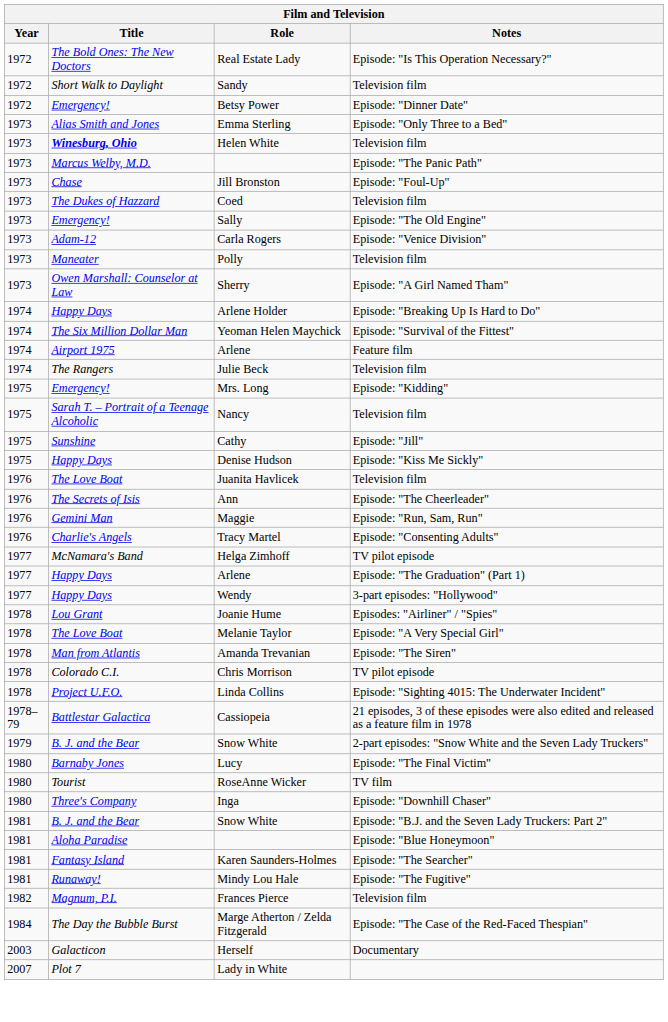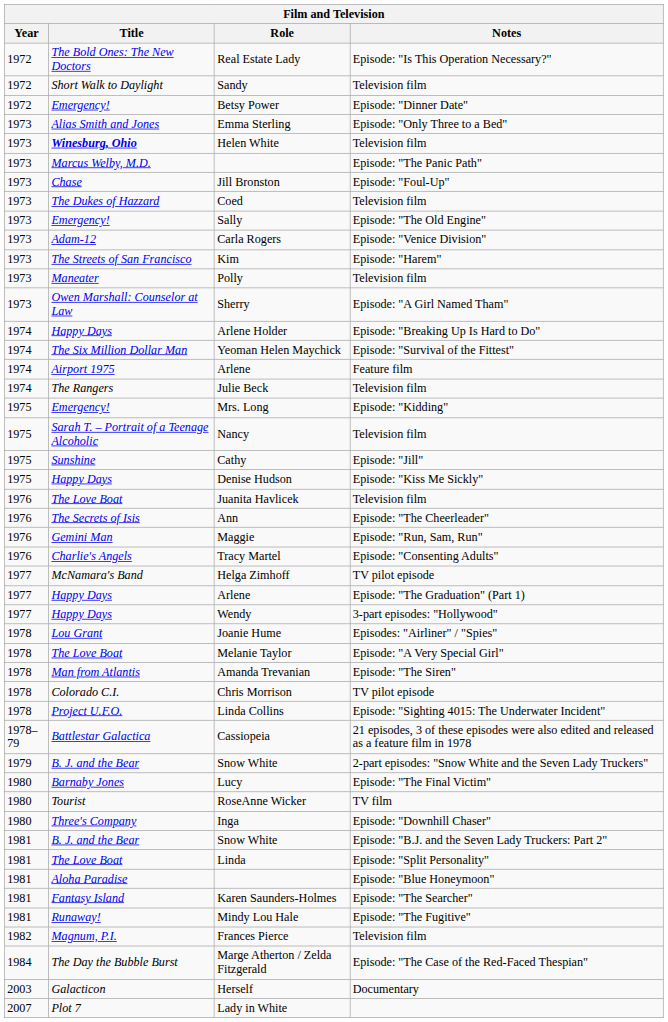 <table class="wikitable" style="font-size: 100%">
 <tr>
 <th colspan=4>Film and Television</th>
 </tr>
 <tr style="text-align:center;">
 <th>Year</th>
 <th>Title</th>
 <th>Role</th>
 <th>Notes</th>
 </tr>
 <tr>
 <td>1972</td>
 <td><em><a href='#'>The Bold Ones: The New Doctors</a></em></td>
 <td>Real Estate Lady</td>
 <td>Episode: "Is This Operation Necessary?"</td>
 </tr>
 <tr>
 <td>1972</td>
 <td><em>Short Walk to Daylight</em></td>
 <td>Sandy</td>
 <td>Television film</td>
 </tr>
 <tr>
 <td>1972</td>
 <td><em><a href='#'>Emergency!</a></em></td>
 <td>Betsy Power</td>
 <td>Episode: "Dinner Date"</td>
 </tr>
 <tr>
 <td>1973</td>
 <td><em><a href='#'>Alias Smith and Jones</a></em></td>
 <td>Emma Sterling</td>
 <td>Episode: "Only Three to a Bed"</td>
 </tr>
 <tr>
 <td>1973</td>
 <td><strong><em><a href='#'>Winesburg, Ohio</a></em></strong></td>
 <td>Helen White</td>
 <td>Television film</td>
 </tr>
 <tr>
 <td>1973</td>
 <td><em><a href='#'>Marcus Welby, M.D.</a></em></td>
 <td></td>
 <td>Episode: "The Panic Path"</td>
 </tr>
 <tr>
 <td>1973</td>
 <td><em><a href='#'>Chase</a></em></td>
 <td>Jill Bronston</td>
 <td>Episode: "Foul-Up"</td>
 </tr>
 <tr>
 <td>1973</td>
 <td><em><a href='#'>The Dukes of Hazzard</a></em></td>
 <td>Coed</td>
 <td>Television film</td>
 </tr>
 <tr>
 <td>1973</td>
 <td><em><a href='#'>Emergency!</a></em></td>
 <td>Sally</td>
 <td>Episode: "The Old Engine"</td>
 </tr>
 <tr>
 <td>1973</td>
 <td><em><a href='#'>Adam-12</a></em></td>
 <td>Carla Rogers</td>
 <td>Episode: "Venice Division"</td>
+</tr>
+<tr>
+<td>1973</td>
+<td><em><a href='#'>The Streets of San Francisco</a></em></td>
+<td>Kim</td>
+<td>Episode: "Harem"</td>
 </tr>
 <tr>
 <td>1973</td>
 <td><em><a href='#'>Maneater</a></em></td>
 <td>Polly</td>
 <td>Television film</td>
 </tr>
 <tr>
 <td>1973</td>
 <td><em><a href='#'>Owen Marshall: Counselor at Law</a></em></td>
 <td>Sherry</td>
 <td>Episode: "A Girl Named Tham"</td>
 </tr>
 <tr>
 <td>1974</td>
 <td><em><a href='#'>Happy Days</a></em></td>
 <td>Arlene Holder</td>
 <td>Episode: "Breaking Up Is Hard to Do"</td>
 </tr>
 <tr>
 <td>1974</td>
 <td><em><a href='#'>The Six Million Dollar Man</a></em></td>
 <td>Yeoman Helen Maychick</td>
 <td>Episode: "Survival of the Fittest"</td>
 </tr>
 <tr>
 <td>1974</td>
 <td><em><a href='#'>Airport 1975</a></em></td>
 <td>Arlene</td>
 <td>Feature film</td>
 </tr>
 <tr>
 <td>1974</td>
 <td><em>The Rangers</em></td>
 <td>Julie Beck</td>
 <td>Television film</td>
 </tr>
 <tr>
 <td>1975</td>
 <td><em><a href='#'>Emergency!</a></em></td>
 <td>Mrs. Long</td>
 <td>Episode: "Kidding"</td>
 </tr>
 <tr>
 <td>1975</td>
 <td><em><a href='#'>Sarah T. – Portrait of a Teenage Alcoholic</a></em></td>
 <td>Nancy</td>
 <td>Television film</td>
 </tr>
 <tr>
 <td>1975</td>
 <td><em><a href='#'>Sunshine</a></em></td>
 <td>Cathy</td>
 <td>Episode: "Jill"</td>
 </tr>
 <tr>
 <td>1975</td>
 <td><em><a href='#'>Happy Days</a></em></td>
 <td>Denise Hudson</td>
 <td>Episode: "Kiss Me Sickly"</td>
 </tr>
 <tr>
 <td>1976</td>
 <td><em><a href='#'>The Love Boat</a></em></td>
 <td>Juanita Havlicek</td>
 <td>Television film</td>
 </tr>
 <tr>
 <td>1976</td>
 <td><em><a href='#'>The Secrets of Isis</a></em></td>
 <td>Ann</td>
 <td>Episode: "The Cheerleader"</td>
 </tr>
 <tr>
 <td>1976</td>
 <td><em><a href='#'>Gemini Man</a></em></td>
 <td>Maggie</td>
 <td>Episode: "Run, Sam, Run"</td>
 </tr>
 <tr>
 <td>1976</td>
 <td><em><a href='#'>Charlie's Angels</a></em></td>
 <td>Tracy Martel</td>
 <td>Episode: "Consenting Adults"</td>
 </tr>
 <tr>
 <td>1977</td>
 <td><em>McNamara's Band</em></td>
 <td>Helga Zimhoff</td>
 <td>TV pilot episode</td>
 </tr>
 <tr>
 <td>1977</td>
 <td><em><a href='#'>Happy Days</a></em></td>
 <td>Arlene</td>
 <td>Episode: "The Graduation" (Part 1)</td>
 </tr>
 <tr>
 <td>1977</td>
 <td><em><a href='#'>Happy Days</a></em></td>
 <td>Wendy</td>
 <td>3-part episodes: "Hollywood"</td>
 </tr>
 <tr>
 <td>1978</td>
 <td><em><a href='#'>Lou Grant</a></em></td>
 <td>Joanie Hume</td>
 <td>Episodes: "Airliner" / "Spies"</td>
 </tr>
 <tr>
 <td>1978</td>
 <td><em><a href='#'>The Love Boat</a></em></td>
 <td>Melanie Taylor</td>
 <td>Episode: "A Very Special Girl"</td>
 </tr>
 <tr>
 <td>1978</td>
 <td><em><a href='#'>Man from Atlantis</a></em></td>
 <td>Amanda Trevanian</td>
 <td>Episode: "The Siren"</td>
 </tr>
 <tr>
 <td>1978</td>
 <td><em>Colorado C.I.</em></td>
 <td>Chris Morrison</td>
 <td>TV pilot episode</td>
 </tr>
 <tr>
 <td>1978</td>
 <td><em><a href='#'>Project U.F.O.</a></em></td>
 <td>Linda Collins</td>
 <td>Episode: "Sighting 4015: The Underwater Incident"</td>
 </tr>
 <tr>
 <td>1978–79</td>
 <td><em><a href='#'>Battlestar Galactica</a></em></td>
 <td>Cassiopeia</td>
 <td>21 episodes, 3 of these episodes were also edited and released as a feature film in 1978</td>
 </tr>
 <tr>
 <td>1979</td>
 <td><em><a href='#'>B. J. and the Bear</a></em></td>
 <td>Snow White</td>
 <td>2-part episodes: "Snow White and the Seven Lady Truckers"</td>
 </tr>
 <tr>
 <td>1980</td>
 <td><em><a href='#'>Barnaby Jones</a></em></td>
 <td>Lucy</td>
 <td>Episode: "The Final Victim"</td>
 </tr>
 <tr>
 <td>1980</td>
 <td><em>Tourist</em></td>
 <td>RoseAnne Wicker</td>
 <td>TV film</td>
 </tr>
 <tr>
 <td>1980</td>
 <td><em><a href='#'>Three's Company</a></em></td>
 <td>Inga</td>
 <td>Episode: "Downhill Chaser"</td>
 </tr>
 <tr>
 <td>1981</td>
 <td><em><a href='#'>B. J. and the Bear</a></em></td>
 <td>Snow White</td>
 <td>Episode: "B.J. and the Seven Lady Truckers: Part 2"</td>
 </tr>
 <tr>
 <td>1981</td>
+<td><em><a href='#'>The Love Boat</a></em></td>
+<td>Linda</td>
+<td>Episode: "Split Personality"</td>
+</tr>
+<tr>
+<td>1981</td>
 <td><em><a href='#'>Aloha Paradise</a></em></td>
 <td></td>
 <td>Episode: "Blue Honeymoon"</td>
 </tr>
 <tr>
 <td>1981</td>
 <td><em><a href='#'>Fantasy Island</a></em></td>
 <td>Karen Saunders-Holmes</td>
 <td>Episode: "The Searcher"</td>
 </tr>
 <tr>
 <td>1981</td>
 <td><em><a href='#'>Runaway!</a></em></td>
 <td>Mindy Lou Hale</td>
 <td>Episode: "The Fugitive"</td>
 </tr>
 <tr>
 <td>1982</td>
 <td><em><a href='#'>Magnum, P.I.</a></em></td>
 <td>Frances Pierce</td>
 <td>Television film</td>
 </tr>
 <tr>
 <td>1984</td>
 <td><em>The Day the Bubble Burst</em></td>
 <td>Marge Atherton / Zelda Fitzgerald</td>
 <td>Episode: "The Case of the Red-Faced Thespian"</td>
 </tr>
 <tr>
 <td>2003</td>
 <td><em>Galacticon</em></td>
 <td>Herself</td>
 <td>Documentary</td>
 </tr>
 <tr>
 <td>2007</td>
 <td><em>Plot 7</em></td>
 <td>Lady in White</td>
 <td></td>
 </tr>
 </table>
